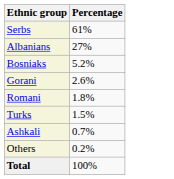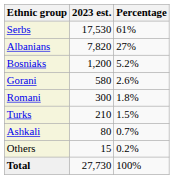 <table class="wikitable">
 <tr>
 <th>Ethnic group</th>
+<th>2023 est.</th>
 <th>Percentage</th>
 </tr>
 <tr>
 <td style="background:#F5F5DC;"><a href='#'>Serbs</a></td>
+<td align="right">17,530</td>
 <td>61%</td>
 </tr>
 <tr>
 <td style="background:#F5F5DC;"><a href='#'>Albanians</a></td>
+<td align="right">7,820</td>
 <td>27%</td>
 </tr>
 <tr>
 <td style="background:#F5F5DC;"><a href='#'>Bosniaks</a></td>
+<td align="right">1,200</td>
 <td>5.2%</td>
 </tr>
 <tr>
 <td style="background:#F5F5DC;"><a href='#'>Gorani</a></td>
+<td align="right">580</td>
 <td>2.6%</td>
 </tr>
 <tr>
 <td style="background:#F5F5DC;"><a href='#'>Romani</a></td>
+<td align="right">300</td>
 <td>1.8%</td>
 </tr>
 <tr>
 <td style="background:#F5F5DC;"><a href='#'>Turks</a></td>
+<td align="right">210</td>
 <td>1.5%</td>
 </tr>
 <tr>
 <td style="background:#F5F5DC;"><a href='#'>Ashkali</a></td>
+<td align="right">80</td>
 <td>0.7%</td>
 </tr>
 <tr>
 <td style="background:#F5F5DC;">Others</td>
+<td align="right">15</td>
 <td>0.2%</td>
 </tr>
 <tr>
 <td style="background:#F0F0F0;"><strong>Total</strong></td>
+<td align="right">27,730</td>
 <td>100%</td>
 </tr>
 </table>
